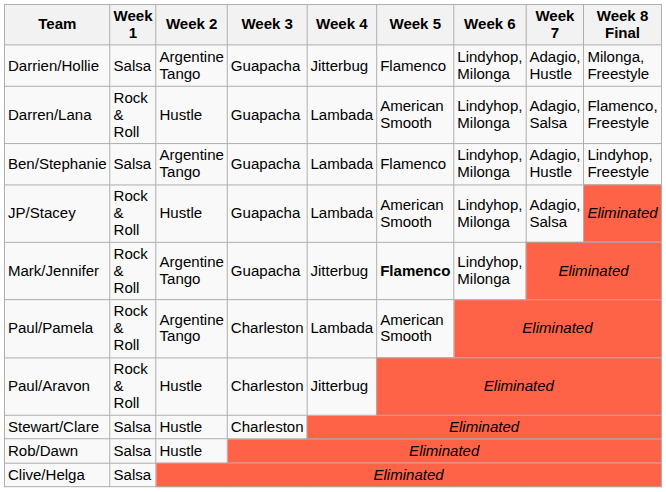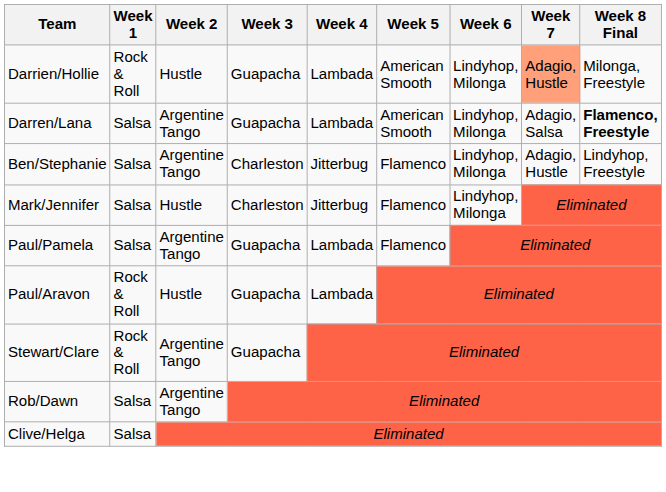 <table class="wikitable">
 <tr>
 <th>Team</th>
 <th>Week 1</th>
 <th>Week 2</th>
 <th>Week 3</th>
 <th>Week 4</th>
 <th>Week 5</th>
 <th>Week 6</th>
 <th>Week 7</th>
 <th>Week 8<br>Final</th>
 </tr>
 <tr>
 <td>Darrien/Hollie</td>
-<td>Salsa</td>
-<td>Argentine Tango</td>
-<td>Guapacha</td>
-<td>Jitterbug</td>
-<td>Flamenco</td>
-<td>Lindyhop, Milonga</td>
-<td>Adagio, Hustle</td>
-<td>Milonga, Freestyle</td>
-</tr>
-<tr>
-<td>Darren/Lana</td>
 <td>Rock & Roll</td>
 <td>Hustle</td>
 <td>Guapacha</td>
 <td>Lambada</td>
 <td>American Smooth</td>
 <td>Lindyhop, Milonga</td>
+<td style="background: lightsalmon;">Adagio, Hustle</td>
+<td>Milonga, Freestyle</td>
+</tr>
+<tr>
+<td>Darren/Lana</td>
+<td>Salsa</td>
+<td>Argentine Tango</td>
+<td>Guapacha</td>
+<td>Lambada</td>
+<td>American Smooth</td>
+<td>Lindyhop, Milonga</td>
 <td>Adagio, Salsa</td>
-<td>Flamenco, Freestyle</td>
+<td><strong>Flamenco, Freestyle</strong></td>
 </tr>
 <tr>
 <td>Ben/Stephanie</td>
 <td>Salsa</td>
 <td>Argentine Tango</td>
-<td>Guapacha</td>
-<td>Lambada</td>
+<td>Charleston</td>
+<td>Jitterbug</td>
 <td>Flamenco</td>
 <td>Lindyhop, Milonga</td>
 <td>Adagio, Hustle</td>
 <td>Lindyhop, Freestyle</td>
 </tr>
 <tr>
-<td>JP/Stacey</td>
-<td>Rock & Roll</td>
+<td>Mark/Jennifer</td>
+<td>Salsa</td>
 <td>Hustle</td>
-<td>Guapacha</td>
-<td>Lambada</td>
-<td>American Smooth</td>
-<td>Lindyhop, Milonga</td>
-<td>Adagio, Salsa</td>
-<td style="background:tomato;" align="center" colspan="1"><em>Eliminated</em></td>
-</tr>
-<tr>
-<td>Mark/Jennifer</td>
-<td>Rock & Roll</td>
-<td>Argentine Tango</td>
-<td>Guapacha</td>
+<td>Charleston</td>
 <td>Jitterbug</td>
-<td><strong>Flamenco</strong></td>
+<td>Flamenco</td>
 <td>Lindyhop, Milonga</td>
 <td style="background:tomato;" align="center" colspan="2"><em>Eliminated</em></td>
 </tr>
 <tr>
 <td>Paul/Pamela</td>
-<td>Rock & Roll</td>
+<td>Salsa</td>
 <td>Argentine Tango</td>
-<td>Charleston</td>
+<td>Guapacha</td>
 <td>Lambada</td>
-<td>American Smooth</td>
+<td>Flamenco</td>
 <td style="background:tomato;" align="center" colspan="3"><em>Eliminated</em></td>
 </tr>
 <tr>
 <td>Paul/Aravon</td>
 <td>Rock & Roll</td>
 <td>Hustle</td>
-<td>Charleston</td>
-<td>Jitterbug</td>
+<td>Guapacha</td>
+<td>Lambada</td>
 <td style="background:tomato;" align="center" colspan="4"><em>Eliminated</em></td>
 </tr>
 <tr>
 <td>Stewart/Clare</td>
-<td>Salsa</td>
-<td>Hustle</td>
-<td>Charleston</td>
+<td>Rock & Roll</td>
+<td>Argentine Tango</td>
+<td>Guapacha</td>
 <td style="background:tomato;" align="center" colspan="5"><em>Eliminated</em></td>
 </tr>
 <tr>
 <td>Rob/Dawn</td>
 <td>Salsa</td>
-<td>Hustle</td>
+<td>Argentine Tango</td>
 <td style="background:tomato;" align="center" colspan="6"><em>Eliminated</em></td>
 </tr>
 <tr>
 <td>Clive/Helga</td>
 <td>Salsa</td>
 <td style="background:tomato;" align="center" colspan="7"><em>Eliminated</em></td>
 </tr>
 </table>
